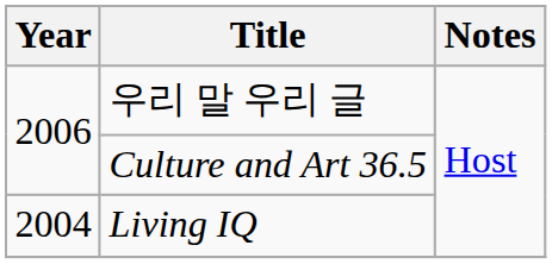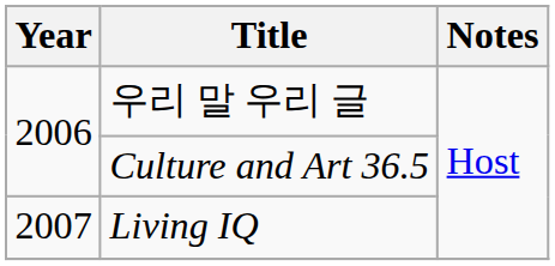 <table class="wikitable sortable">
 <tr>
 <th width=10>Year</th>
 <th>Title</th>
 <th>Notes</th>
 </tr>
 <tr>
 <td rowspan=2>2006</td>
 <td>우리 말 우리 글</td>
 <td rowspan="3"><a href='#'>Host</a></td>
 </tr>
 <tr>
 <td><em>Culture and Art 36.5</em></td>
 </tr>
 <tr>
-<td>2004</td>
+<td>2007</td>
 <td><em>Living IQ</em></td>
 </tr>
 <tr>
 </tr>
 </table>
